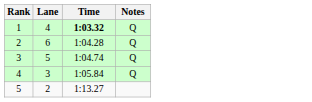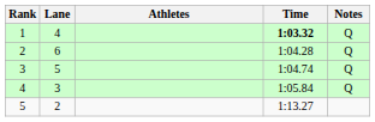 <table class="wikitable sortable" style="text-align:center;">
 <tr>
 <th width=40>Rank</th>
 <th width=40>Lane</th>
+<th width=250>Athletes</th>
 <th width=80>Time</th>
 <th width=50>Notes</th>
 </tr>
 <tr bgcolor=ccffcc>
 <td>1</td>
 <td>4</td>
+<td align=left></td>
 <td><strong>1:03.32</strong></td>
 <td>Q</td>
 </tr>
 <tr bgcolor=ccffcc>
 <td>2</td>
 <td>6</td>
+<td align=left></td>
 <td>1:04.28</td>
 <td>Q</td>
 </tr>
 <tr bgcolor=ccffcc>
 <td>3</td>
 <td>5</td>
+<td align=left></td>
 <td>1:04.74</td>
 <td>Q</td>
 </tr>
 <tr bgcolor=ccffcc>
 <td>4</td>
 <td>3</td>
+<td align=left></td>
 <td>1:05.84</td>
 <td>Q</td>
 </tr>
 <tr>
 <td>5</td>
 <td>2</td>
+<td align=left></td>
 <td>1:13.27</td>
 <td></td>
 </tr>
 </table>
